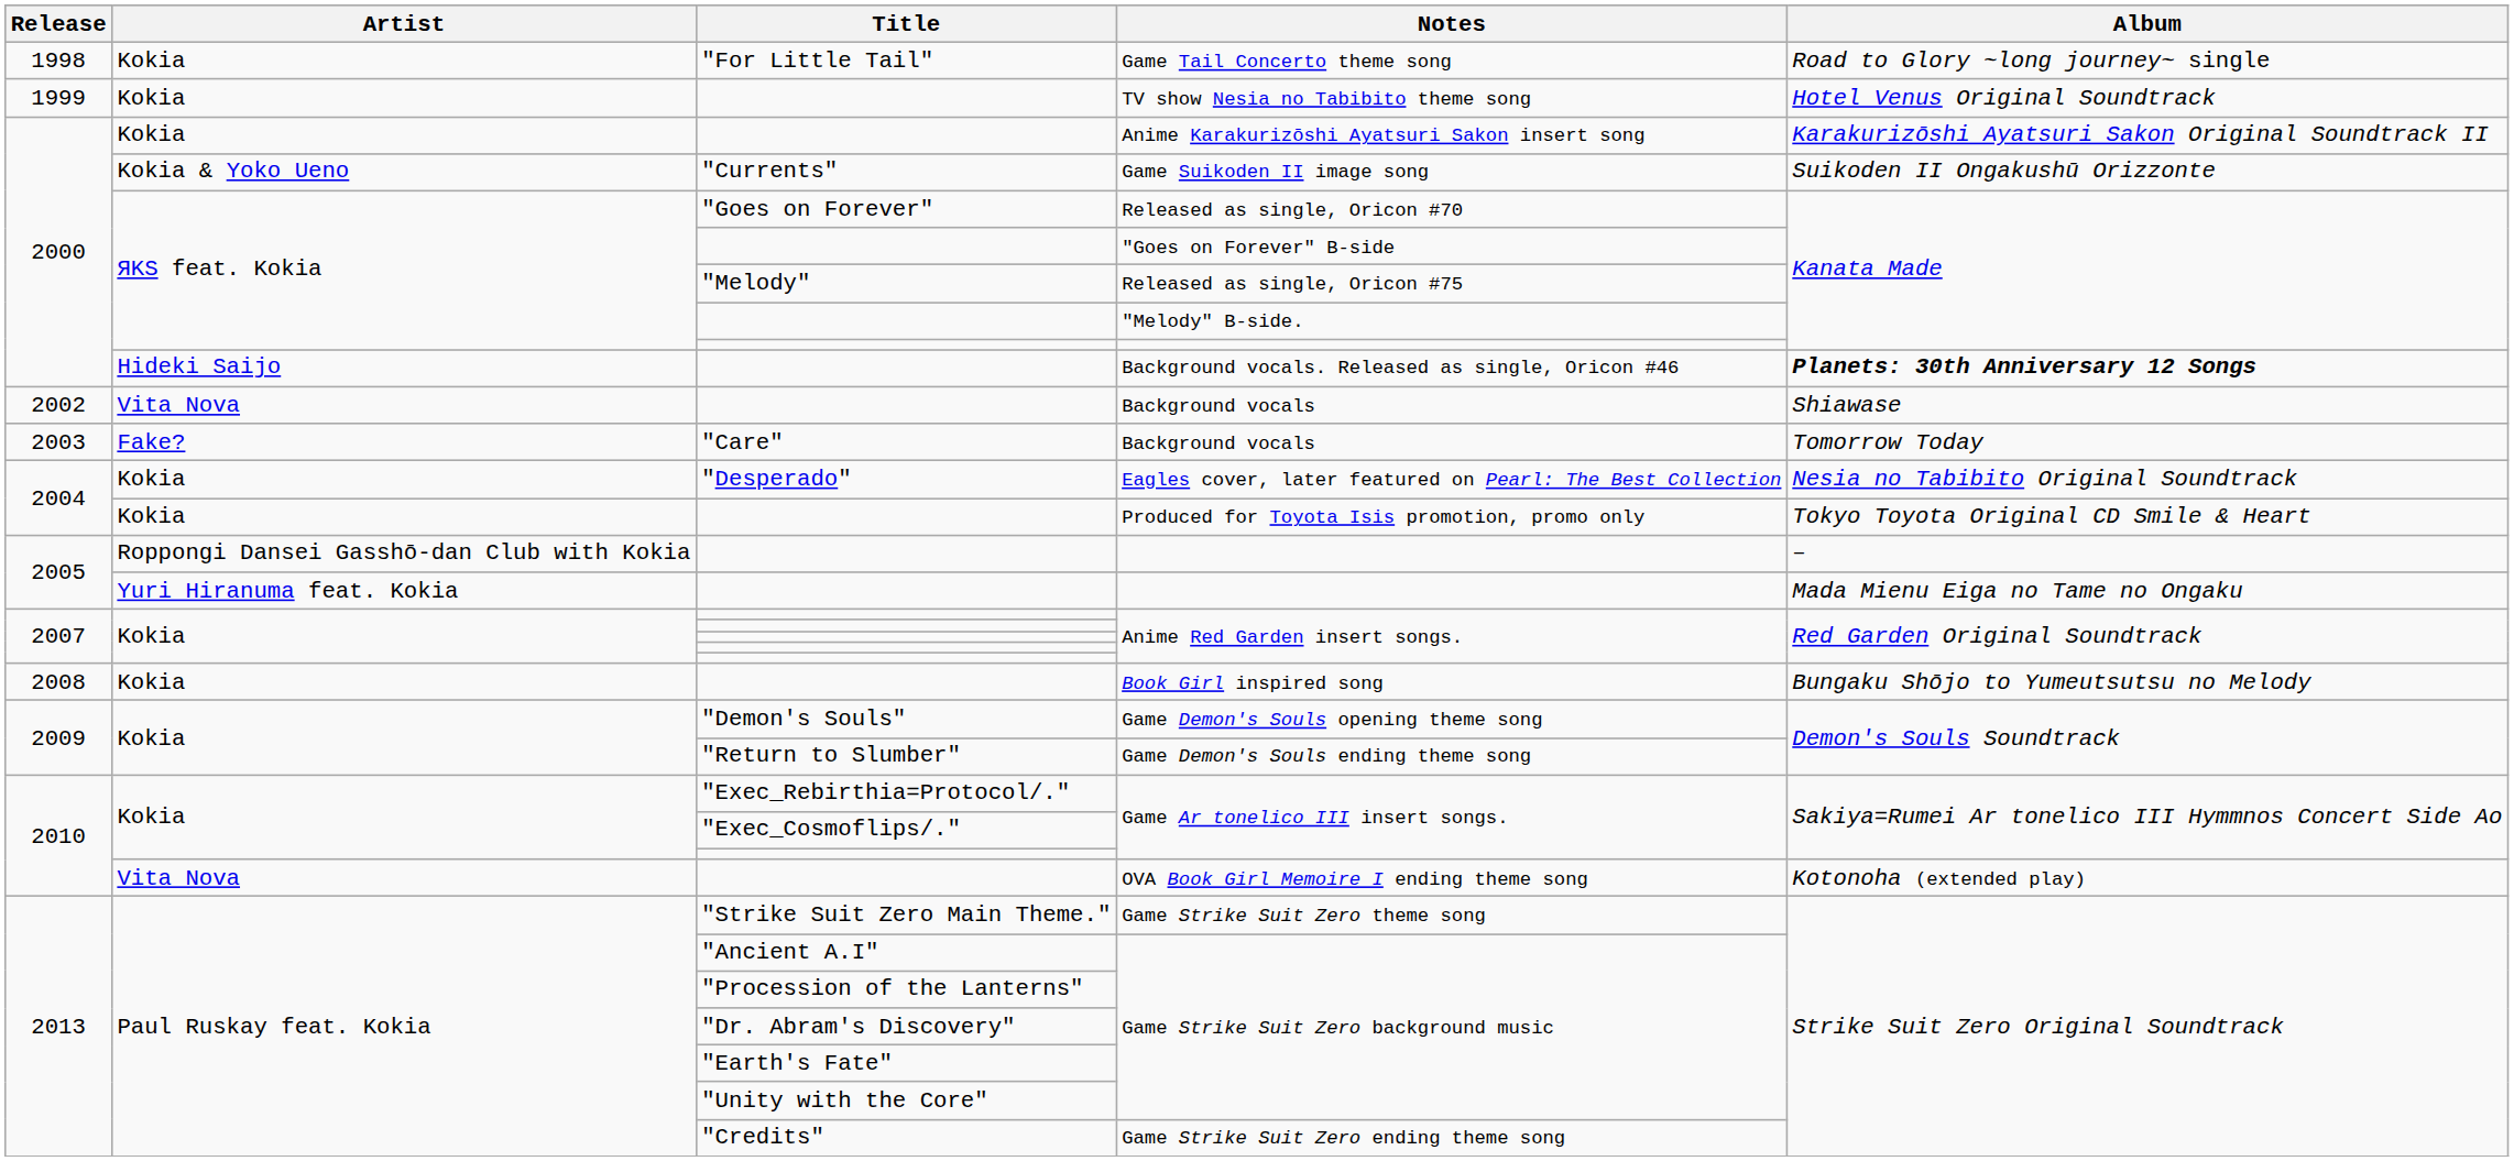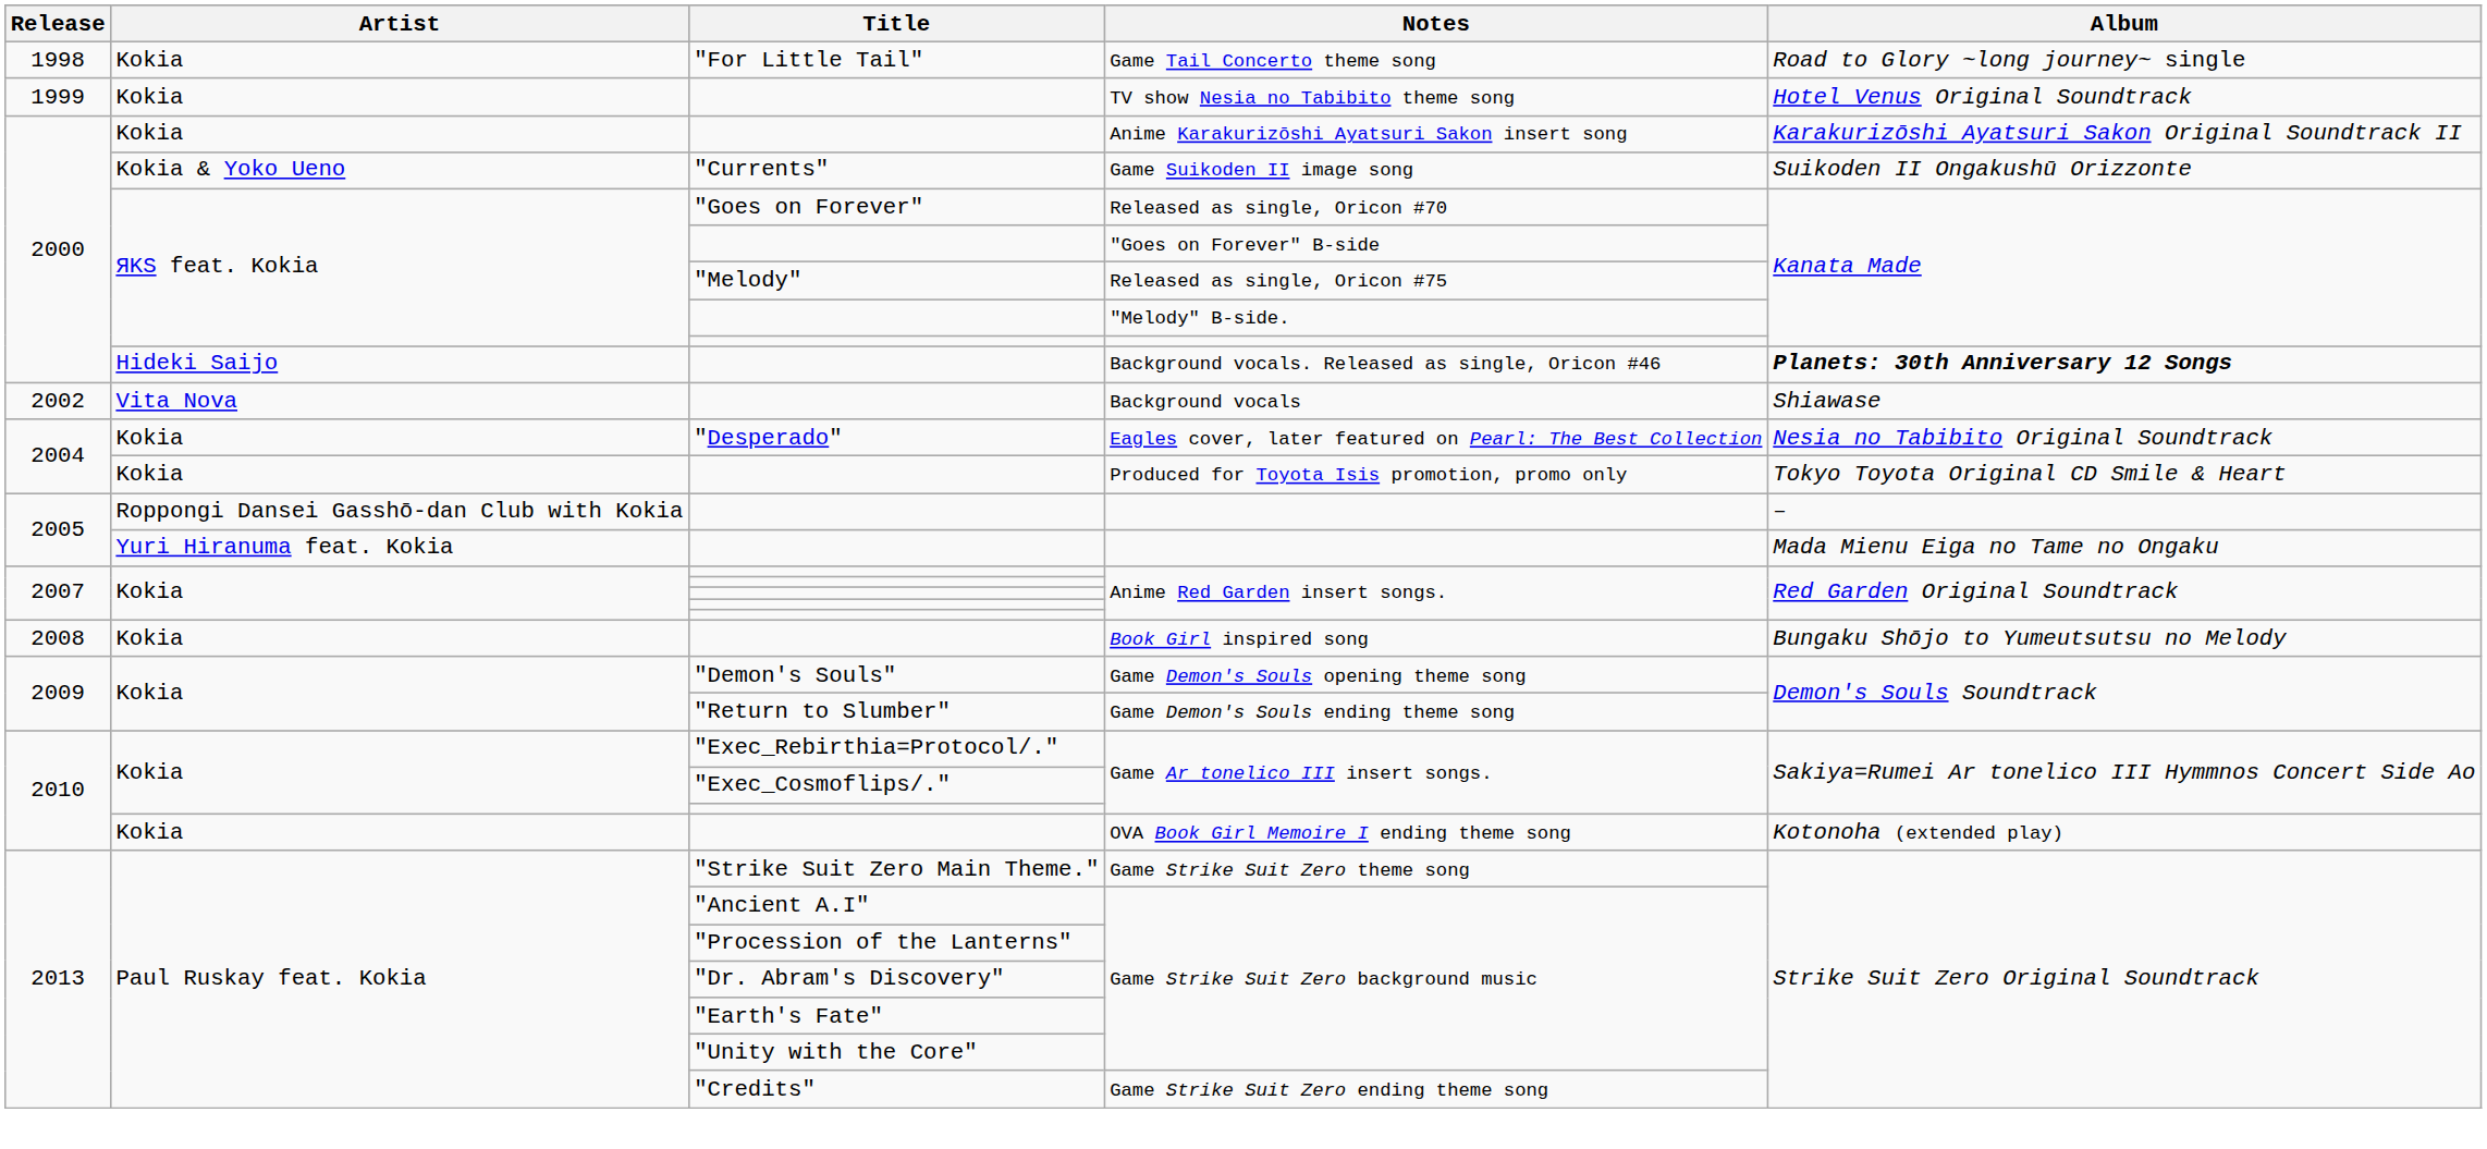 <table class="wikitable" style="text-align:center">
 <tr bgcolor="#CCCCCC">
 <th rowspan="1">Release</th>
 <th rowspan="1">Artist</th>
 <th rowspan="1">Title</th>
 <th rowspan="1">Notes</th>
 <th rowspan="1">Album</th>
 </tr>
 <tr>
 <td rowspan="1">1998</td>
 <td align="left">Kokia</td>
 <td align="left">"For Little Tail"</td>
 <td align="left"><small>Game <a href='#'>Tail Concerto</a> theme song</small></td>
 <td align="left" rowspan="1"><em>Road to Glory ~long journey~</em> single</td>
 </tr>
 <tr>
 <td rowspan="1">1999</td>
 <td align="left">Kokia</td>
 <td align="left"></td>
 <td align="left"><small>TV show <a href='#'>Nesia no Tabibito</a> theme song</small></td>
 <td align="left" rowspan="1"><em><a href='#'>Hotel Venus</a> Original Soundtrack</em></td>
 </tr>
 <tr>
 <td rowspan="8">2000</td>
 <td align="left">Kokia</td>
 <td align="left"></td>
 <td align="left"><small>Anime <a href='#'>Karakurizōshi Ayatsuri Sakon</a> insert song</small></td>
 <td align="left" rowspan="1"><em><a href='#'>Karakurizōshi Ayatsuri Sakon</a> Original Soundtrack II</em></td>
 </tr>
 <tr>
 <td align="left">Kokia & <a href='#'>Yoko Ueno</a></td>
 <td align="left">"Currents"</td>
 <td align="left"><small>Game <a href='#'>Suikoden II</a> image song</small></td>
 <td align="left" rowspan="1"><em>Suikoden II Ongakushū Orizzonte</em></td>
 </tr>
 <tr>
 <td align="left" rowspan="5"><a href='#'>ЯKS</a> feat. Kokia</td>
 <td align="left">"Goes on Forever"</td>
 <td align="left"><small>Released as single, Oricon #70</small></td>
 <td align="left" rowspan="5"><em><a href='#'>Kanata Made</a></em></td>
 </tr>
 <tr>
 <td align="left"></td>
 <td align="left"><small>"Goes on Forever" B-side</small></td>
 </tr>
 <tr>
 <td align="left">"Melody"</td>
 <td align="left"><small>Released as single, Oricon #75</small></td>
 </tr>
 <tr>
 <td align="left"></td>
 <td align="left"><small>"Melody" B-side.</small></td>
 </tr>
 <tr>
 <td align="left"></td>
 <td align="left"></td>
 </tr>
 <tr>
 <td align="left"><a href='#'>Hideki Saijo</a></td>
 <td align="left"></td>
 <td align="left"><small>Background vocals. Released as single, Oricon #46</small></td>
 <td align="left" rowspan="1"><strong><em>Planets: 30th Anniversary 12 Songs</em></strong></td>
 </tr>
 <tr>
 <td rowspan="1">2002</td>
 <td align="left"><a href='#'>Vita Nova</a></td>
 <td align="left"></td>
 <td align="left"><small>Background vocals</small></td>
 <td align="left" rowspan="1"><em>Shiawase</em></td>
-</tr>
-<tr>
-<td rowspan="1">2003</td>
-<td align="left"><a href='#'>Fake?</a></td>
-<td align="left">"Care"</td>
-<td align="left"><small>Background vocals</small></td>
-<td align="left" rowspan="1"><em>Tomorrow Today</em></td>
 </tr>
 <tr>
 <td rowspan="2">2004</td>
 <td align="left" rowspan="1">Kokia</td>
 <td align="left">"<a href='#'>Desperado</a>"</td>
 <td align="left" rowspan="1"><small><a href='#'>Eagles</a> cover, later featured on <em><a href='#'>Pearl: The Best Collection</a></em></small></td>
 <td align="left" rowspan="1"><em><a href='#'>Nesia no Tabibito</a> Original Soundtrack</em></td>
 </tr>
 <tr>
 <td align="left" rowspan="1">Kokia</td>
 <td align="left"></td>
 <td align="left" rowspan="1"><small>Produced for <a href='#'>Toyota Isis</a> promotion, promo only</small></td>
 <td align="left" rowspan="1"><em>Tokyo Toyota Original CD Smile & Heart</em></td>
 </tr>
 <tr>
 <td rowspan="2">2005</td>
 <td align="left" rowspan="1">Roppongi Dansei Gasshō-dan Club with Kokia</td>
 <td align="left"></td>
 <td align="left" rowspan="1"></td>
 <td align="left" rowspan="1">–</td>
 </tr>
 <tr>
 <td align="left" rowspan="1"><a href='#'>Yuri Hiranuma</a> feat. Kokia</td>
 <td align="left"></td>
 <td align="left" rowspan="1"></td>
 <td align="left" rowspan="1"><em>Mada Mienu Eiga no Tame no Ongaku</em></td>
 </tr>
 <tr>
 <td rowspan="5">2007</td>
 <td align="left" rowspan="5">Kokia</td>
 <td align="left"></td>
 <td align="left" rowspan="5"><small>Anime <a href='#'>Red Garden</a> insert songs.</small></td>
 <td align="left" rowspan="5"><em><a href='#'>Red Garden</a> Original Soundtrack</em></td>
 </tr>
 <tr>
 <td align="left"></td>
 </tr>
 <tr>
 <td align="left"></td>
 </tr>
 <tr>
 <td align="left"></td>
 </tr>
 <tr>
 <td align="left"></td>
 </tr>
 <tr>
 <td rowspan="1">2008</td>
 <td align="left">Kokia</td>
 <td align="left"></td>
 <td align="left"><small><em><a href='#'>Book Girl</a></em> inspired song</small></td>
 <td align="left" rowspan="1"><em>Bungaku Shōjo to Yumeutsutsu no Melody</em></td>
 </tr>
 <tr>
 <td rowspan="2">2009</td>
 <td align="left" rowspan="2">Kokia</td>
 <td align="left">"Demon's Souls"</td>
 <td align="left" rowspan="1"><small>Game <em><a href='#'>Demon's Souls</a></em> opening theme song</small></td>
 <td align="left" rowspan="2"><em><a href='#'>Demon's Souls</a> Soundtrack</em></td>
 </tr>
 <tr>
 <td align="left">"Return to Slumber"</td>
 <td align="left" rowspan="1"><small>Game <em>Demon's Souls</em> ending theme song</small></td>
 </tr>
 <tr>
 <td rowspan="4">2010</td>
 <td align="left" rowspan="3">Kokia</td>
 <td align="left">"Exec_Rebirthia=Protocol/."</td>
 <td align="left" rowspan="3"><small>Game <em><a href='#'>Ar tonelico III</a></em> insert songs.</small></td>
 <td align="left" rowspan="3"><em>Sakiya=Rumei Ar tonelico III Hymmnos Concert Side Ao</em></td>
 </tr>
 <tr>
 <td align="left">"Exec_Cosmoflips/."</td>
 </tr>
 <tr>
 <td align="left"></td>
 </tr>
 <tr>
-<td align="left"><a href='#'>Vita Nova</a></td>
+<td align="left" rowspan="1">Kokia</td>
 <td align="left"></td>
 <td align="left" rowspan="1"><small>OVA <em><a href='#'>Book Girl Memoire I</a></em> ending theme song</small></td>
 <td align="left" rowspan="1"><em>Kotonoha</em> <small>(extended play)</small></td>
 </tr>
 <tr>
 <td rowspan="7">2013</td>
 <td align="left" rowspan="7">Paul Ruskay feat. Kokia</td>
 <td align="left">"Strike Suit Zero Main Theme."</td>
 <td align="left" rowspan="1"><small>Game <em>Strike Suit Zero</em> theme song</small></td>
 <td align="left" rowspan="7"><em>Strike Suit Zero Original Soundtrack</em></td>
 </tr>
 <tr>
 <td align="left">"Ancient A.I"</td>
 <td align="left" rowspan="5"><small>Game <em>Strike Suit Zero</em> background music</small></td>
 </tr>
 <tr>
 <td align="left">"Procession of the Lanterns"</td>
 </tr>
 <tr>
 <td align="left">"Dr. Abram's Discovery"</td>
 </tr>
 <tr>
 <td align="left">"Earth's Fate"</td>
 </tr>
 <tr>
 <td align="left">"Unity with the Core"</td>
 </tr>
 <tr>
 <td align="left">"Credits"</td>
 <td align="left" rowspan="1"><small>Game <em>Strike Suit Zero</em> ending theme song</small></td>
 </tr>
 <tr>
 </tr>
 </table>
